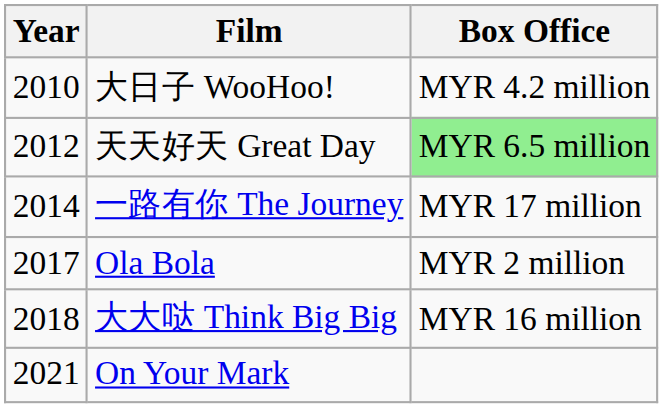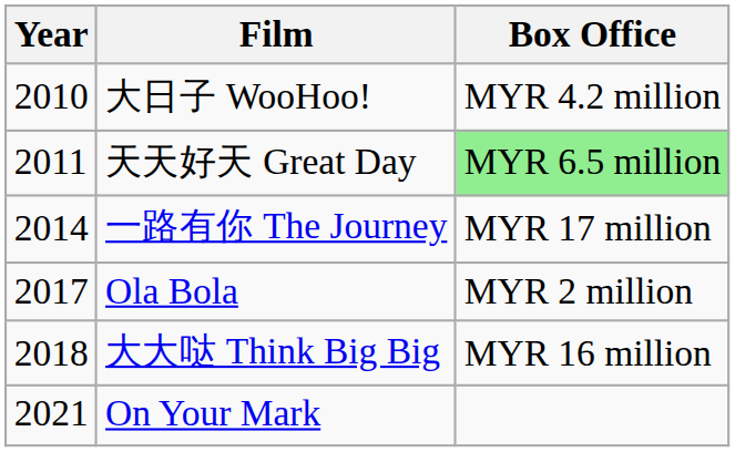 <table class="wikitable sortable">
 <tr>
 <th>Year</th>
 <th>Film</th>
 <th>Box Office</th>
 </tr>
 <tr>
 <td>2010</td>
 <td>大日子 WooHoo!</td>
 <td>MYR 4.2 million</td>
 </tr>
 <tr>
-<td>2012</td>
+<td>2011</td>
 <td>天天好天 Great Day</td>
 <td style="background: lightgreen;">MYR 6.5 million</td>
 </tr>
 <tr>
 <td>2014</td>
 <td><a href='#'>一路有你 The Journey</a></td>
 <td>MYR 17 million</td>
 </tr>
 <tr>
 <td>2017</td>
 <td><a href='#'>Ola Bola</a></td>
 <td>MYR 2 million</td>
 </tr>
 <tr>
 <td>2018</td>
 <td><a href='#'>大大哒 Think Big Big</a></td>
 <td>MYR 16 million</td>
 </tr>
 <tr>
 <td>2021</td>
 <td><a href='#'>On Your Mark</a></td>
 <td></td>
 </tr>
 </table>
